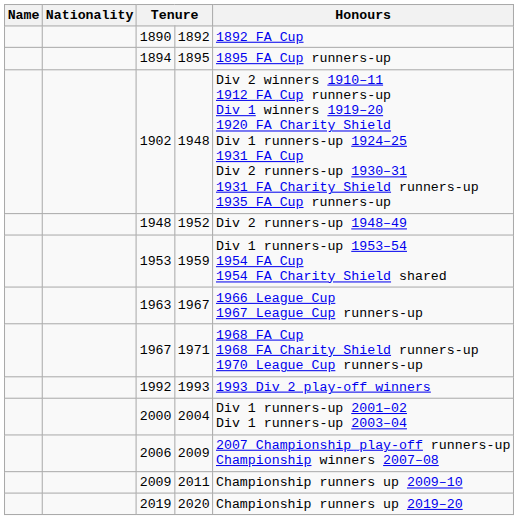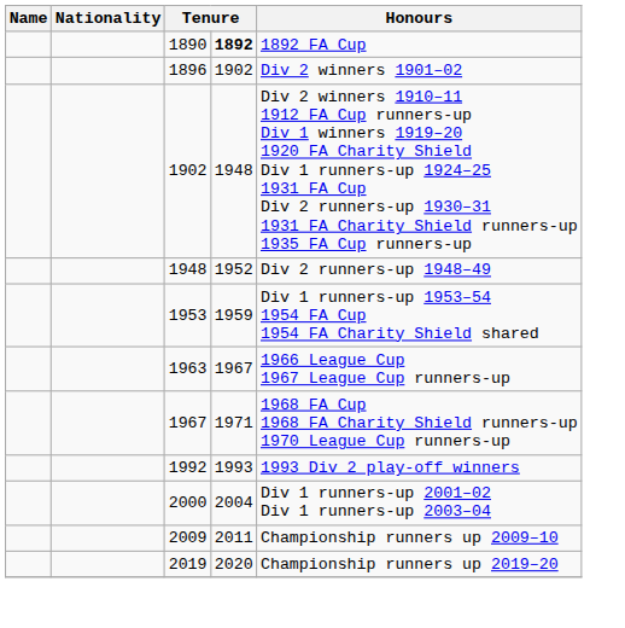 <table class="wikitable sortable plainrowheaders">
 <tr>
 <th scope="col">Name</th>
 <th scope="col">Nationality</th>
 <th colspan=2 scope="col">Tenure</th>
 <th scope="col">Honours</th>
 </tr>
 <tr>
 <td align="left"></td>
 <td></td>
 <td align="left">1890</td>
-<td align="left">1892</td>
+<td align="left"><strong>1892</strong></td>
 <td align="left"><a href='#'>1892 FA Cup</a></td>
 </tr>
 <tr>
 <td align="left"></td>
 <td></td>
-<td align="left">1894</td>
-<td align="left">1895</td>
-<td align="left"><a href='#'>1895 FA Cup</a> runners-up</td>
+<td align="left">1896</td>
+<td align="left">1902</td>
+<td align="left"><a href='#'>Div 2</a> winners <a href='#'>1901–02</a></td>
 </tr>
 <tr>
 <td align="left"></td>
 <td></td>
 <td align="left">1902</td>
 <td align="left">1948</td>
 <td align="left">Div 2 winners <a href='#'>1910–11</a><br><a href='#'>1912 FA Cup</a> runners-up<br><a href='#'>Div 1</a> winners <a href='#'>1919–20</a><br><a href='#'>1920 FA Charity Shield</a><br>Div 1 runners-up <a href='#'>1924–25</a><br><a href='#'>1931 FA Cup</a><br>Div 2 runners-up <a href='#'>1930–31</a><br><a href='#'>1931 FA Charity Shield</a> runners-up<br><a href='#'>1935 FA Cup</a> runners-up</td>
 </tr>
 <tr>
 <td align="left"></td>
 <td></td>
 <td align="left">1948</td>
 <td align="left">1952</td>
 <td align="left">Div 2 runners-up <a href='#'>1948–49</a></td>
 </tr>
 <tr>
 <td align="left"></td>
 <td></td>
 <td align="left">1953</td>
 <td align="left">1959</td>
 <td align="left">Div 1 runners-up <a href='#'>1953–54</a><br><a href='#'>1954 FA Cup</a><br><a href='#'>1954 FA Charity Shield</a> shared</td>
 </tr>
 <tr>
 <td align="left"></td>
 <td></td>
 <td align="left">1963</td>
 <td align="left">1967</td>
 <td align="left"><a href='#'>1966 League Cup</a><br><a href='#'>1967 League Cup</a> runners-up</td>
 </tr>
 <tr>
 <td align="left"></td>
 <td></td>
 <td align="left">1967</td>
 <td align="left">1971</td>
 <td align="left"><a href='#'>1968 FA Cup</a><br><a href='#'>1968 FA Charity Shield</a> runners-up<br><a href='#'>1970 League Cup</a> runners-up</td>
 </tr>
 <tr>
 <td align="left"></td>
 <td></td>
 <td align="left">1992</td>
 <td align="left">1993</td>
 <td align="left"><a href='#'>1993 Div 2 play-off winners</a></td>
 </tr>
 <tr>
 <td align="left"></td>
 <td></td>
 <td align="left">2000</td>
 <td align="left">2004</td>
 <td align="left">Div 1 runners-up <a href='#'>2001–02</a><br>Div 1 runners-up <a href='#'>2003–04</a></td>
 </tr>
 <tr>
 <td align="left"></td>
 <td></td>
-<td align="left">2006</td>
-<td align="left">2009</td>
-<td align="left"><a href='#'>2007 Championship play-off</a> runners-up<br><a href='#'>Championship</a> winners <a href='#'>2007–08</a></td>
-</tr>
-<tr>
-<td align="left"></td>
-<td></td>
 <td align="left">2009</td>
 <td align="left">2011</td>
 <td align="left">Championship runners up <a href='#'>2009–10</a></td>
 </tr>
 <tr>
 <td align="left"></td>
 <td></td>
 <td align="left">2019</td>
 <td align="left">2020</td>
 <td align="left">Championship runners up <a href='#'>2019–20</a></td>
 </tr>
 <tr>
 </tr>
 </table>
